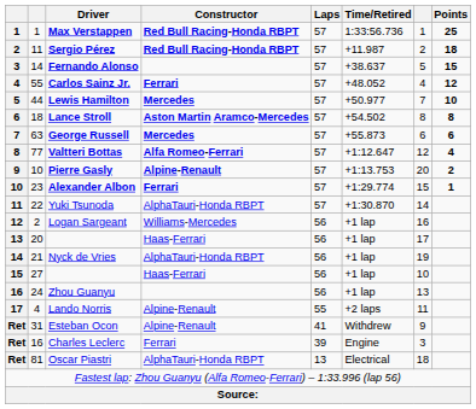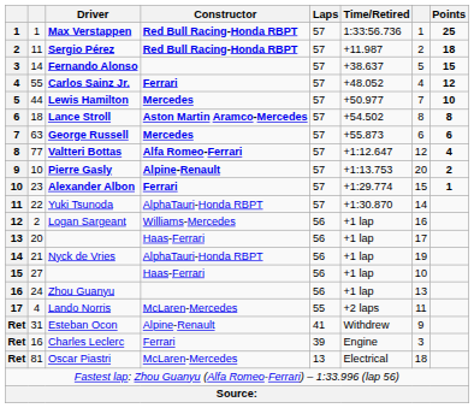 <table class="wikitable sortable" style="font-size: 85%;">
 <tr>
 <th scope="col"></th>
 <th scope="col"></th>
 <th scope="col">Driver</th>
 <th scope="col">Constructor</th>
 <th scope="col" class="unsortable">Laps</th>
 <th scope="col" class="unsortable">Time/Retired</th>
 <th scope="col"></th>
 <th scope="col">Points</th>
 </tr>
 <tr>
 <th>1</th>
 <td align="center">1</td>
 <td data-sort-value="ver"><strong> <a href='#'>Max Verstappen</a></strong></td>
 <td><strong><a href='#'>Red Bull Racing</a>-<a href='#'>Honda RBPT</a></strong></td>
 <td>57</td>
 <td>1:33:56.736</td>
 <td align="center">1</td>
 <td align="center"><strong>25</strong></td>
 </tr>
 <tr>
 <th>2</th>
 <td align="center">11</td>
 <td data-sort-value="per"><strong> <a href='#'>Sergio Pérez</a></strong></td>
 <td><strong><a href='#'>Red Bull Racing</a>-<a href='#'>Honda RBPT</a></strong></td>
 <td>57</td>
 <td>+11.987</td>
 <td align="center">2</td>
 <td align="center"><strong>18</strong></td>
 </tr>
 <tr>
 <th>3</th>
 <td align="center">14</td>
 <td data-sort-value="alo"><strong> <a href='#'>Fernando Alonso</a></strong></td>
 <td><strong></strong></td>
 <td>57</td>
 <td>+38.637</td>
 <td align="center">5</td>
 <td align="center"><strong>15</strong></td>
 </tr>
 <tr>
 <th>4</th>
 <td align="center">55</td>
 <td data-sort-value="sai"><strong> <a href='#'>Carlos Sainz Jr.</a></strong></td>
 <td><a href='#'><strong>Ferrari</strong></a></td>
 <td>57</td>
 <td>+48.052</td>
 <td align="center">4</td>
 <td align="center"><strong>12</strong></td>
 </tr>
 <tr>
 <th>5</th>
 <td align="center">44</td>
 <td data-sort-value="ham"><strong> <a href='#'>Lewis Hamilton</a></strong></td>
 <td><a href='#'><strong>Mercedes</strong></a></td>
 <td>57</td>
 <td>+50.977</td>
 <td align="center">7</td>
 <td align="center"><strong>10</strong></td>
 </tr>
 <tr>
 <th>6</th>
 <td align="center">18</td>
 <td data-sort-value="str"><strong> <a href='#'>Lance Stroll</a></strong></td>
 <td><strong><a href='#'>Aston Martin</a> <a href='#'>Aramco</a>-<a href='#'>Mercedes</a></strong></td>
 <td>57</td>
 <td>+54.502</td>
 <td align="center">8</td>
 <td align="center"><strong>8</strong></td>
 </tr>
 <tr>
 <th>7</th>
 <td align="center">63</td>
 <td data-sort-value="rus"><strong> <a href='#'>George Russell</a></strong></td>
 <td><a href='#'><strong>Mercedes</strong></a></td>
 <td>57</td>
 <td>+55.873</td>
 <td align="center">6</td>
 <td align="center"><strong>6</strong></td>
 </tr>
 <tr>
 <th>8</th>
 <td align="center">77</td>
 <td data-sort-value="bot"><strong> <a href='#'>Valtteri Bottas</a></strong></td>
 <td nowrap=""><strong><a href='#'>Alfa Romeo</a>-<a href='#'>Ferrari</a></strong></td>
 <td>57</td>
 <td>+1:12.647</td>
 <td align="center">12</td>
 <td align="center"><strong>4</strong></td>
 </tr>
 <tr>
 <th>9</th>
 <td align="center">10</td>
 <td data-sort-value="gas"><strong> <a href='#'>Pierre Gasly</a></strong></td>
 <td><strong><a href='#'>Alpine</a>-<a href='#'>Renault</a></strong></td>
 <td>57</td>
 <td>+1:13.753</td>
 <td align="center">20</td>
 <td align="center"><strong>2</strong></td>
 </tr>
 <tr>
 <th>10</th>
 <td align="center">23</td>
 <td data-sort-value="alb"><strong> <a href='#'>Alexander Albon</a></strong></td>
 <td><a href='#'><strong>Ferrari</strong></a></td>
 <td>57</td>
 <td>+1:29.774</td>
 <td align="center">15</td>
 <td align="center"><strong>1</strong></td>
 </tr>
 <tr>
 <th>11</th>
 <td align="center">22</td>
 <td data-sort-value="tsu"> <a href='#'>Yuki Tsunoda</a></td>
 <td nowrap=""><a href='#'>AlphaTauri</a>-<a href='#'>Honda RBPT</a></td>
 <td>57</td>
 <td>+1:30.870</td>
 <td align="center">14</td>
 <td></td>
 </tr>
 <tr>
 <th>12</th>
 <td align="center">2</td>
 <td data-sort-value="sar"> <a href='#'>Logan Sargeant</a></td>
 <td nowrap=""><a href='#'>Williams</a>-<a href='#'>Mercedes</a></td>
 <td>56</td>
 <td>+1 lap</td>
 <td align="center">16</td>
 <td></td>
 </tr>
 <tr>
 <th>13</th>
 <td align="center">20</td>
 <td data-sort-value="mag"></td>
 <td><a href='#'>Haas</a>-<a href='#'>Ferrari</a></td>
 <td>56</td>
 <td>+1 lap</td>
 <td align="center">17</td>
 <td></td>
 </tr>
 <tr>
 <th>14</th>
 <td align="center">21</td>
 <td data-sort-value="dev"> <a href='#'>Nyck de Vries</a></td>
 <td><a href='#'>AlphaTauri</a>-<a href='#'>Honda RBPT</a></td>
 <td>56</td>
 <td>+1 lap</td>
 <td align="center">19</td>
 <td></td>
 </tr>
 <tr>
 <th>15</th>
 <td align="center">27</td>
 <td data-sort-value="hul"></td>
 <td><a href='#'>Haas</a>-<a href='#'>Ferrari</a></td>
 <td>56</td>
 <td>+1 lap</td>
 <td align="center">10</td>
 <td></td>
 </tr>
 <tr>
 <th>16</th>
 <td align="center">24</td>
 <td data-sort-value="zho"> <a href='#'>Zhou Guanyu</a></td>
 <td></td>
 <td>56</td>
 <td>+1 lap</td>
 <td align="center">13</td>
 <td></td>
 </tr>
 <tr>
 <th>17</th>
 <td align="center">4</td>
 <td data-sort-value="nor"> <a href='#'>Lando Norris</a></td>
-<td><a href='#'>Alpine</a>-<a href='#'>Renault</a></td>
+<td><a href='#'>McLaren</a>-<a href='#'>Mercedes</a></td>
 <td>55</td>
 <td>+2 laps</td>
 <td align="center">11</td>
 <td></td>
 </tr>
 <tr>
 <th>Ret</th>
 <td align="center">31</td>
 <td data-sort-value="oco"> <a href='#'>Esteban Ocon</a></td>
 <td><a href='#'>Alpine</a>-<a href='#'>Renault</a></td>
 <td>41</td>
 <td>Withdrew</td>
 <td align="center">9</td>
 <td></td>
 </tr>
 <tr>
 <th>Ret</th>
 <td align="center">16</td>
 <td data-sort-value="lec"> <a href='#'>Charles Leclerc</a></td>
 <td><a href='#'>Ferrari</a></td>
 <td>39</td>
 <td>Engine</td>
 <td align="center">3</td>
 <td></td>
 </tr>
 <tr>
 <th>Ret</th>
 <td align="center">81</td>
 <td data-sort-value="pia"> <a href='#'>Oscar Piastri</a></td>
-<td><a href='#'>AlphaTauri</a>-<a href='#'>Honda RBPT</a></td>
+<td><a href='#'>McLaren</a>-<a href='#'>Mercedes</a></td>
 <td>13</td>
 <td>Electrical</td>
 <td align="center">18</td>
 <td></td>
 </tr>
 <tr class="sortbottom">
 <td colspan="8" align="center"><em><a href='#'>Fastest lap</a>:</em>  <em><a href='#'>Zhou Guanyu</a> (<a href='#'>Alfa Romeo</a>-<a href='#'>Ferrari</a>) – 1:33.996 (lap 56)</em></td>
 </tr>
 <tr>
 <th colspan="8">Source:</th>
 </tr>
 </table>
